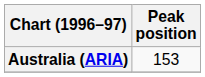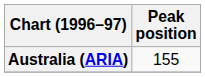 <table class="wikitable sortable plainrowheaders" style="text-align:center">
 <tr>
 <th>Chart (1996–97)</th>
 <th>Peak<br>position</th>
 </tr>
 <tr>
 <th scope="row">Australia (<a href='#'>ARIA</a>)</th>
-<td style="text-align:center;">153</td>
+<td style="text-align:center;">155</td>
 </tr>
 <tr>
 </tr>
 <tr>
 </tr>
 </table>
